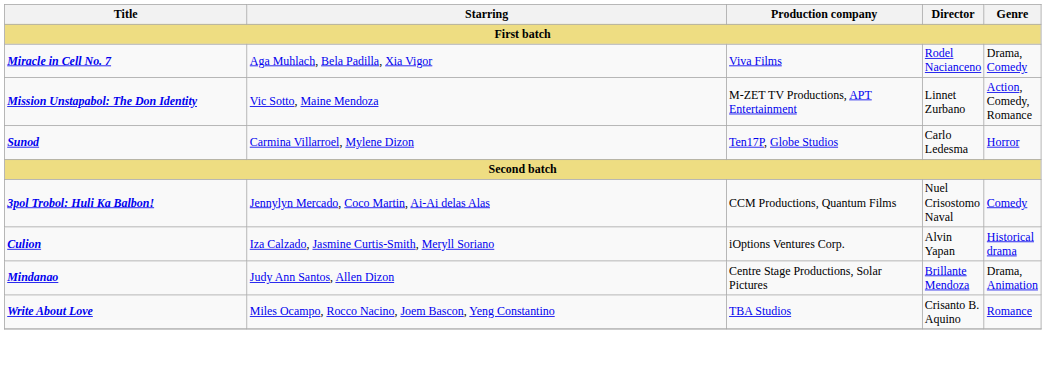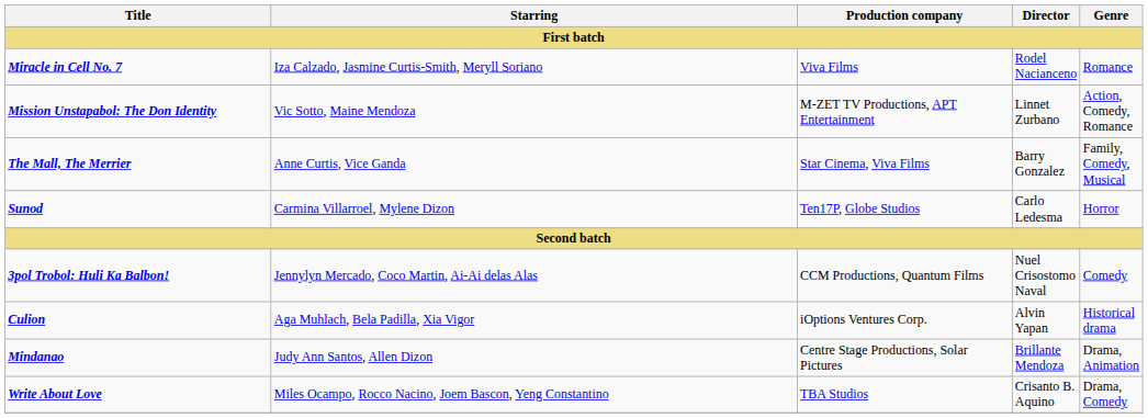 <table class="wikitable" style="font-size: 90%;">
 <tr>
 <th width=25%>Title</th>
 <th width=50%>Starring</th>
 <th width=20%>Production company</th>
 <th width=20%>Director</th>
 <th>Genre</th>
 </tr>
 <tr>
 <th style="background:#EEDD82" colspan=5>First batch</th>
 </tr>
 <tr>
 <td><strong><em><a href='#'>Miracle in Cell No. 7</a></em></strong></td>
-<td><a href='#'>Aga Muhlach</a>, <a href='#'>Bela Padilla</a>, <a href='#'>Xia Vigor</a></td>
+<td><a href='#'>Iza Calzado</a>, <a href='#'>Jasmine Curtis-Smith</a>, <a href='#'>Meryll Soriano</a></td>
 <td><a href='#'>Viva Films</a></td>
 <td><a href='#'>Rodel Nacianceno</a></td>
-<td>Drama, <a href='#'>Comedy</a></td>
+<td><a href='#'>Romance</a></td>
 </tr>
 <tr>
 <td><strong><em><a href='#'>Mission Unstapabol: The Don Identity</a></em></strong></td>
 <td><a href='#'>Vic Sotto</a>, <a href='#'>Maine Mendoza</a></td>
 <td>M-ZET TV Productions, <a href='#'>APT Entertainment</a></td>
 <td>Linnet Zurbano</td>
 <td><a href='#'>Action</a>, Comedy, Romance</td>
+</tr>
+<tr>
+<td><strong><em><a href='#'>The Mall, The Merrier</a></em></strong></td>
+<td><a href='#'>Anne Curtis</a>, <a href='#'>Vice Ganda</a></td>
+<td><a href='#'>Star Cinema</a>, <a href='#'>Viva Films</a></td>
+<td>Barry Gonzalez</td>
+<td>Family, <a href='#'>Comedy</a>, <a href='#'>Musical</a></td>
 </tr>
 <tr>
 <td><strong><em><a href='#'>Sunod</a></em></strong></td>
 <td><a href='#'>Carmina Villarroel</a>, <a href='#'>Mylene Dizon</a></td>
 <td><a href='#'>Ten17P</a>, <a href='#'>Globe Studios</a></td>
 <td>Carlo Ledesma</td>
 <td><a href='#'>Horror</a></td>
 </tr>
 <tr>
 <th style="background:#EEDD82" colspan=5>Second batch</th>
 </tr>
 <tr>
 <td><strong><em><a href='#'>3pol Trobol: Huli Ka Balbon!</a></em></strong></td>
 <td><a href='#'>Jennylyn Mercado</a>, <a href='#'>Coco Martin</a>, <a href='#'>Ai-Ai delas Alas</a></td>
 <td>CCM Productions, Quantum Films</td>
 <td>Nuel Crisostomo Naval</td>
 <td><a href='#'>Comedy</a></td>
 </tr>
 <tr>
 <td><strong><em><a href='#'>Culion</a></em></strong></td>
-<td><a href='#'>Iza Calzado</a>, <a href='#'>Jasmine Curtis-Smith</a>, <a href='#'>Meryll Soriano</a></td>
+<td><a href='#'>Aga Muhlach</a>, <a href='#'>Bela Padilla</a>, <a href='#'>Xia Vigor</a></td>
 <td>iOptions Ventures Corp.</td>
 <td>Alvin Yapan</td>
 <td><a href='#'>Historical drama</a></td>
 </tr>
 <tr>
 <td><strong><em><a href='#'>Mindanao</a></em></strong></td>
 <td><a href='#'>Judy Ann Santos</a>, <a href='#'>Allen Dizon</a></td>
 <td>Centre Stage Productions, Solar Pictures</td>
 <td><a href='#'>Brillante Mendoza</a></td>
 <td>Drama, <a href='#'>Animation</a></td>
 </tr>
 <tr>
 <td><strong><em><a href='#'>Write About Love</a></em></strong></td>
 <td><a href='#'>Miles Ocampo</a>, <a href='#'>Rocco Nacino</a>, <a href='#'>Joem Bascon</a>, <a href='#'>Yeng Constantino</a></td>
 <td><a href='#'>TBA Studios</a></td>
 <td>Crisanto B. Aquino</td>
-<td><a href='#'>Romance</a></td>
+<td>Drama, <a href='#'>Comedy</a></td>
 </tr>
 <tr>
 </tr>
 </table>
